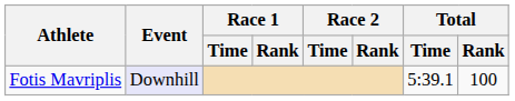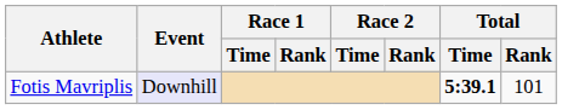 <table class="wikitable" style="font-size:90%">
 <tr>
 <th rowspan="2">Athlete</th>
 <th rowspan="2">Event</th>
 <th colspan="2">Race 1</th>
 <th colspan="2">Race 2</th>
 <th colspan="2">Total</th>
 </tr>
 <tr>
 <th>Time</th>
 <th>Rank</th>
 <th>Time</th>
 <th>Rank</th>
 <th>Time</th>
 <th>Rank</th>
 </tr>
 <tr>
 <td><a href='#'>Fotis Mavriplis</a></td>
 <td style="background: lavender;">Downhill</td>
 <td colspan="4" bgcolor="wheat"></td>
-<td align="center">5:39.1</td>
-<td align="center">100</td>
+<td align="center"><strong>5:39.1</strong></td>
+<td align="center">101</td>
 </tr>
 </table>
